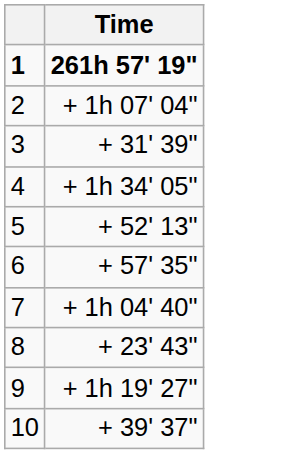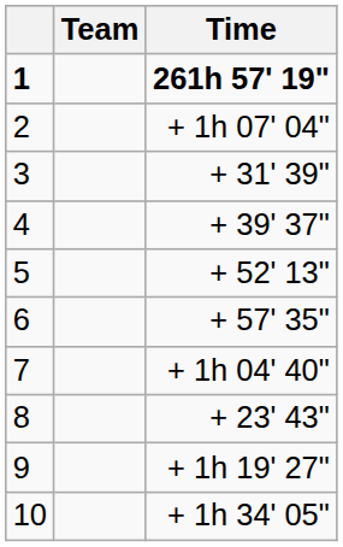 <table class="wikitable">
 <tr>
 <th></th>
+<th>Team</th>
 <th>Time</th>
 </tr>
 <tr>
 <td><strong>1</strong></td>
+<td><strong></strong></td>
 <td align=right><strong>261h 57' 19"</strong></td>
 </tr>
 <tr>
 <td>2</td>
+<td></td>
 <td align=right>+ 1h 07' 04"</td>
 </tr>
 <tr>
 <td>3</td>
+<td></td>
 <td align=right>+ 31' 39"</td>
 </tr>
 <tr>
 <td>4</td>
-<td align=right>+ 1h 34' 05"</td>
+<td></td>
+<td align=right>+ 39' 37"</td>
 </tr>
 <tr>
 <td>5</td>
+<td></td>
 <td align=right>+ 52' 13"</td>
 </tr>
 <tr>
 <td>6</td>
+<td></td>
 <td align=right>+ 57' 35"</td>
 </tr>
 <tr>
 <td>7</td>
+<td></td>
 <td align=right>+ 1h 04' 40"</td>
 </tr>
 <tr>
 <td>8</td>
+<td></td>
 <td align=right>+ 23' 43"</td>
 </tr>
 <tr>
 <td>9</td>
+<td></td>
 <td align=right>+ 1h 19' 27"</td>
 </tr>
 <tr>
 <td>10</td>
-<td align=right>+ 39' 37"</td>
+<td></td>
+<td align=right>+ 1h 34' 05"</td>
 </tr>
 </table>
